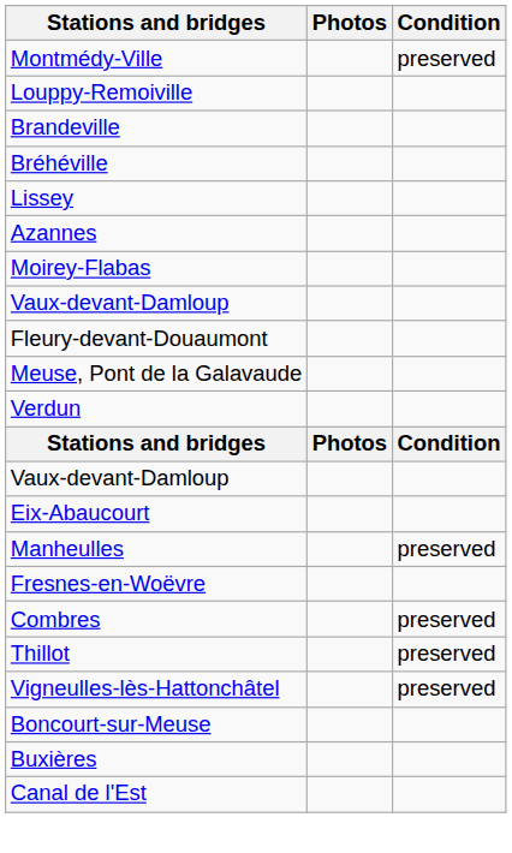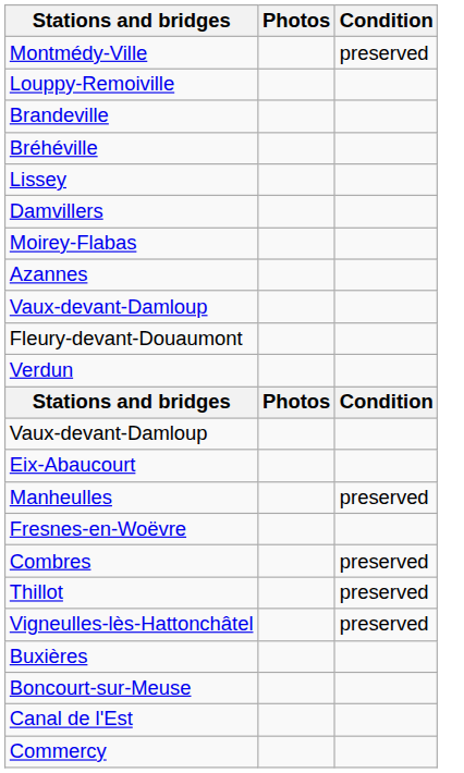 <table class="wikitable">
 <tr>
 <th>Stations and bridges</th>
 <th>Photos</th>
 <th>Condition</th>
 </tr>
 <tr>
 <td><a href='#'>Montmédy-Ville</a></td>
 <td></td>
 <td>preserved</td>
 </tr>
 <tr>
 <td><a href='#'>Louppy-Remoiville</a></td>
 <td></td>
 <td></td>
 </tr>
 <tr>
 <td><a href='#'>Brandeville</a></td>
 <td></td>
 <td></td>
 </tr>
 <tr>
 <td><a href='#'>Bréhéville</a></td>
 <td></td>
 <td></td>
 </tr>
 <tr>
 <td><a href='#'>Lissey</a></td>
 <td></td>
 <td></td>
 </tr>
 <tr>
-<td><a href='#'>Azannes</a></td>
+<td><a href='#'>Damvillers</a></td>
 <td></td>
 <td></td>
 </tr>
 <tr>
 <td><a href='#'>Moirey-Flabas</a></td>
+<td></td>
+<td></td>
+</tr>
+<tr>
+<td><a href='#'>Azannes</a></td>
 <td></td>
 <td></td>
 </tr>
 <tr>
 <td><a href='#'>Vaux-devant-Damloup</a></td>
 <td></td>
 <td></td>
 </tr>
 <tr>
 <td>Fleury-devant-Douaumont</td>
-<td></td>
-<td></td>
-</tr>
-<tr>
-<td><a href='#'>Meuse</a>, Pont de la Galavaude</td>
 <td></td>
 <td></td>
 </tr>
 <tr>
 <td><a href='#'>Verdun</a></td>
 <td></td>
 <td></td>
 </tr>
 <tr>
 <th>Stations and bridges</th>
 <th>Photos</th>
 <th>Condition</th>
 </tr>
 <tr>
 <td>Vaux-devant-Damloup</td>
 <td></td>
 <td></td>
 </tr>
 <tr>
 <td><a href='#'>Eix-Abaucourt</a></td>
 <td></td>
 <td></td>
 </tr>
 <tr>
 <td><a href='#'>Manheulles</a></td>
 <td></td>
 <td>preserved</td>
 </tr>
 <tr>
 <td><a href='#'>Fresnes-en-Woëvre</a></td>
 <td></td>
 <td></td>
 </tr>
 <tr>
 <td><a href='#'>Combres</a></td>
 <td></td>
 <td>preserved</td>
 </tr>
 <tr>
 <td><a href='#'>Thillot</a></td>
 <td></td>
 <td>preserved</td>
 </tr>
 <tr>
 <td><a href='#'>Vigneulles-lès-Hattonchâtel</a></td>
 <td></td>
 <td>preserved</td>
 </tr>
 <tr>
-<td><a href='#'>Boncourt-sur-Meuse</a></td>
+<td><a href='#'>Buxières</a></td>
 <td></td>
 <td></td>
 </tr>
 <tr>
-<td><a href='#'>Buxières</a></td>
+<td><a href='#'>Boncourt-sur-Meuse</a></td>
 <td></td>
 <td></td>
 </tr>
 <tr>
 <td><a href='#'>Canal de l'Est</a></td>
 <td></td>
 <td></td>
 </tr>
+<tr>
+<td><a href='#'>Commercy</a></td>
+<td></td>
+<td></td>
+</tr>
 </table>
